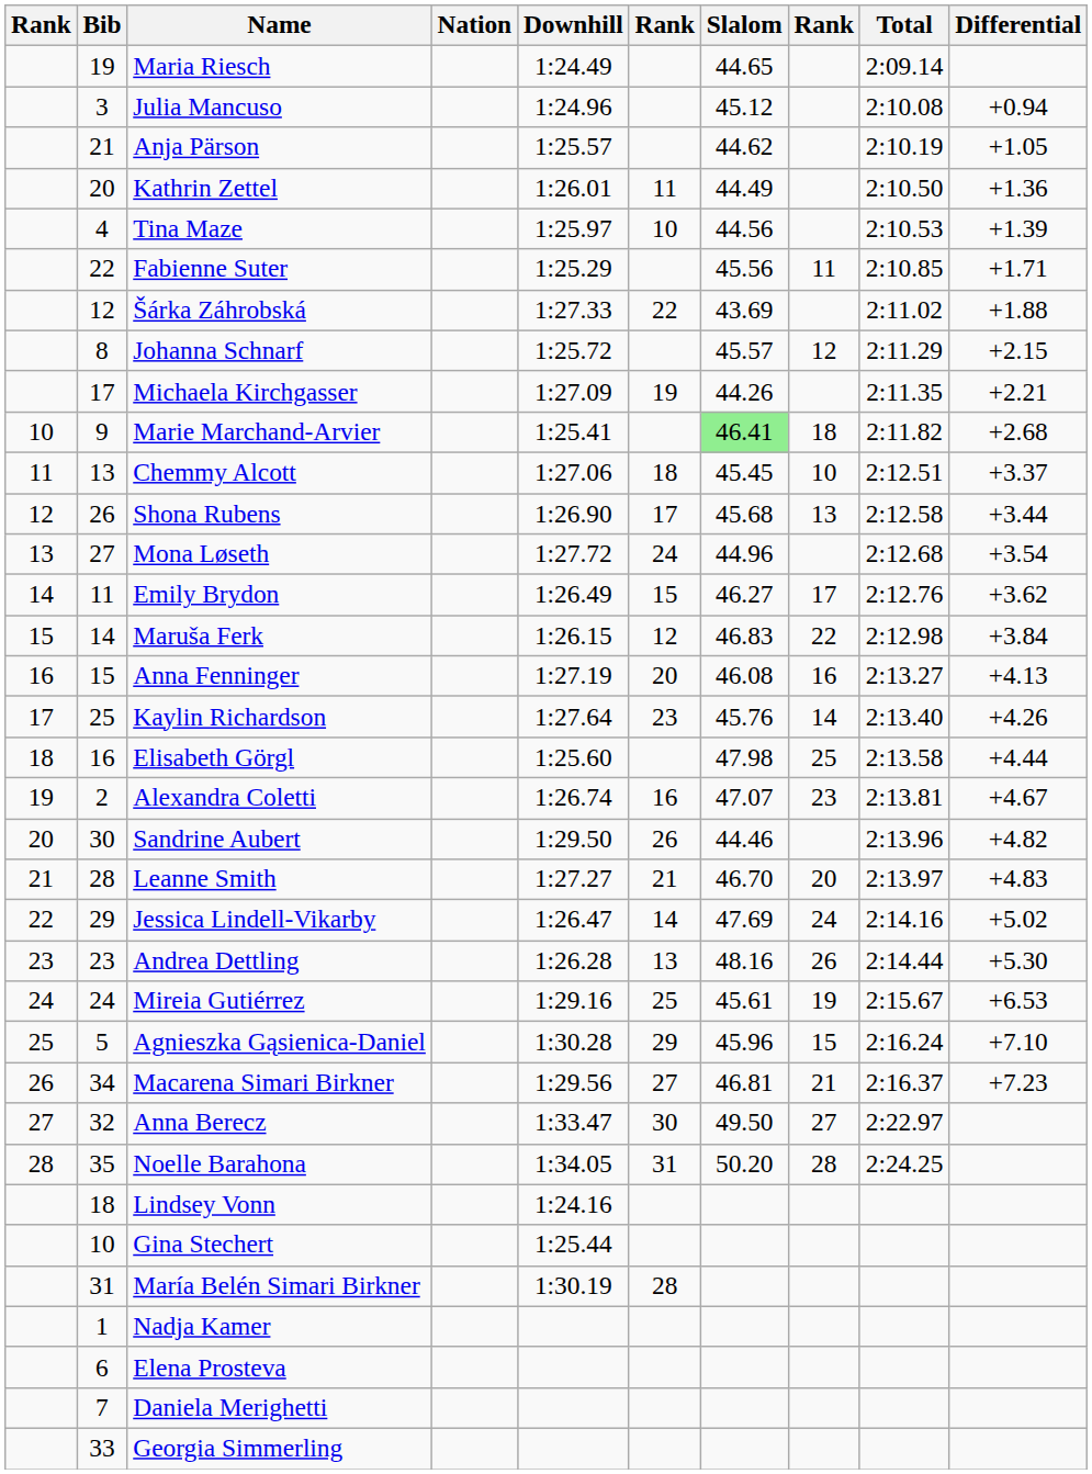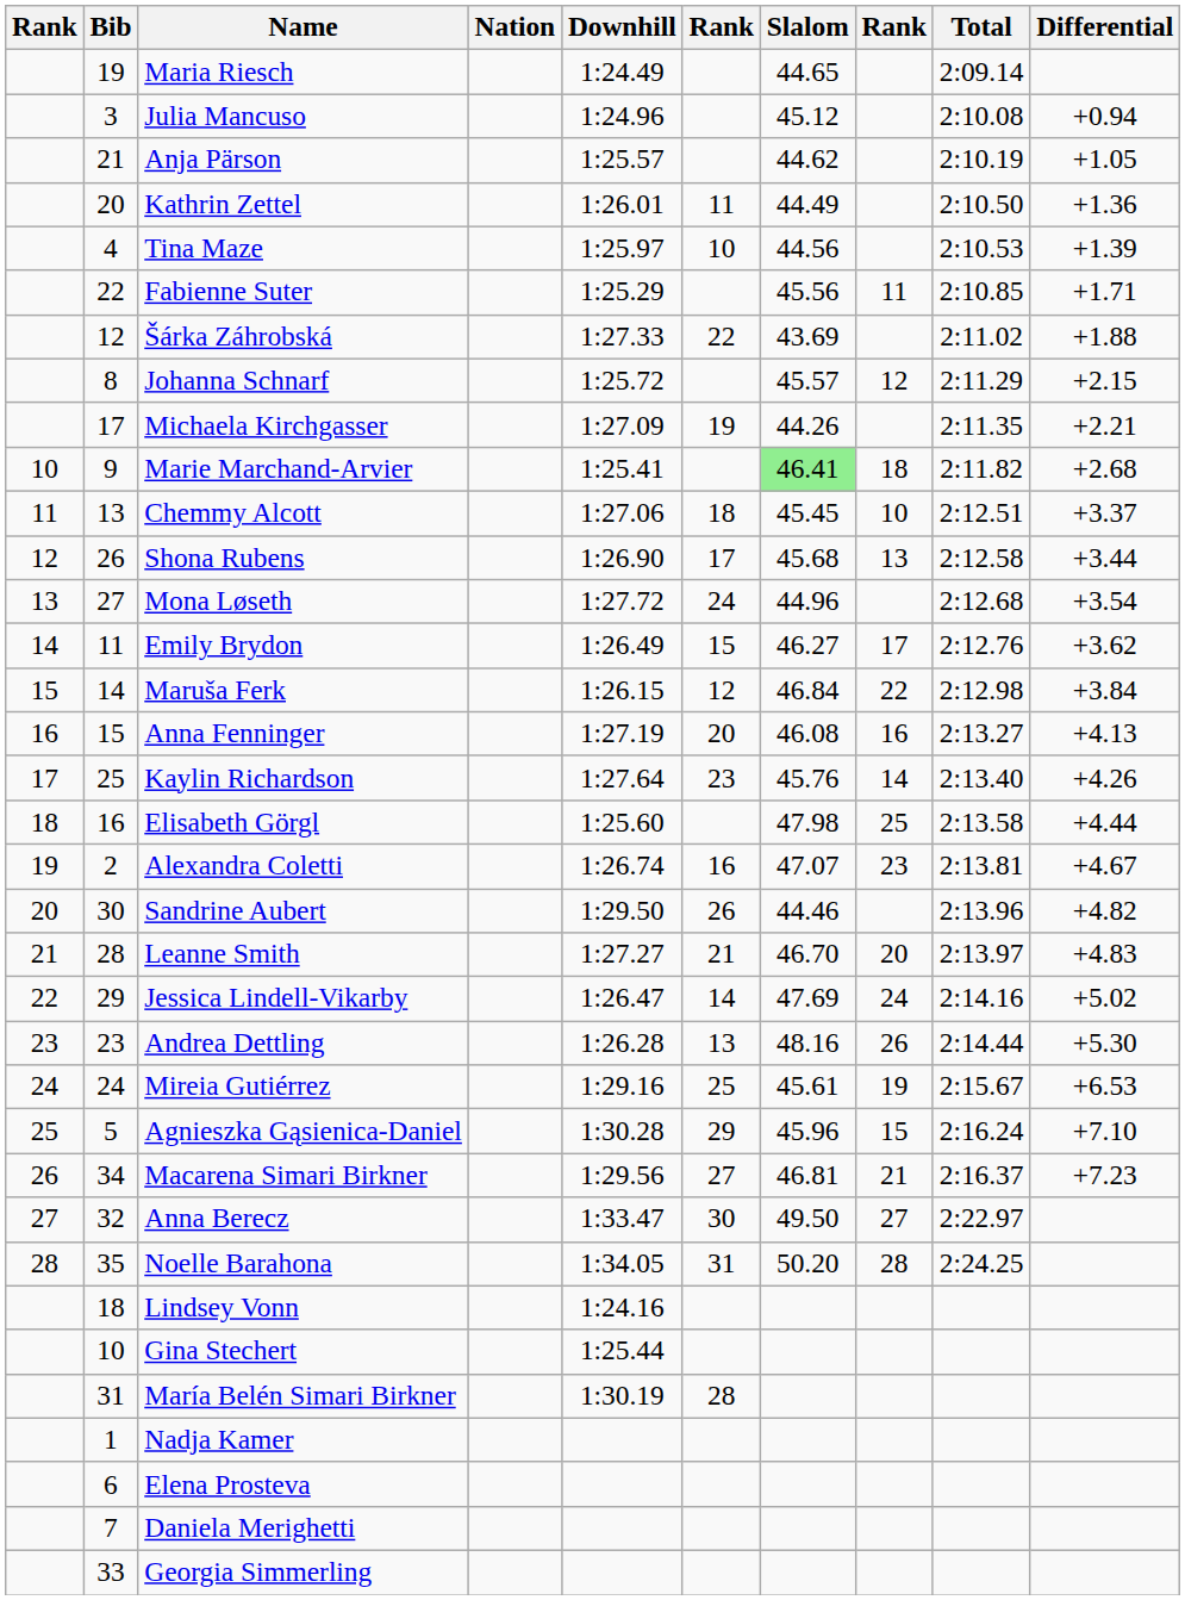 <table class="wikitable sortable" style="text-align:center">
 <tr>
 <th>Rank</th>
 <th>Bib</th>
 <th>Name</th>
 <th>Nation</th>
 <th>Downhill</th>
 <th>Rank</th>
 <th>Slalom</th>
 <th>Rank</th>
 <th>Total</th>
 <th>Differential</th>
 </tr>
 <tr>
 <td></td>
 <td>19</td>
 <td align=left><a href='#'>Maria Riesch</a></td>
 <td align=left></td>
 <td>1:24.49</td>
 <td></td>
 <td>44.65</td>
 <td></td>
 <td>2:09.14</td>
 <td></td>
 </tr>
 <tr>
 <td></td>
 <td>3</td>
 <td align=left><a href='#'>Julia Mancuso</a></td>
 <td align=left></td>
 <td>1:24.96</td>
 <td></td>
 <td>45.12</td>
 <td></td>
 <td>2:10.08</td>
 <td>+0.94</td>
 </tr>
 <tr>
 <td></td>
 <td>21</td>
 <td align=left><a href='#'>Anja Pärson</a></td>
 <td align=left></td>
 <td>1:25.57</td>
 <td></td>
 <td>44.62</td>
 <td></td>
 <td>2:10.19</td>
 <td>+1.05</td>
 </tr>
 <tr>
 <td></td>
 <td>20</td>
 <td align=left><a href='#'>Kathrin Zettel</a></td>
 <td align=left></td>
 <td>1:26.01</td>
 <td>11</td>
 <td>44.49</td>
 <td></td>
 <td>2:10.50</td>
 <td>+1.36</td>
 </tr>
 <tr>
 <td></td>
 <td>4</td>
 <td align=left><a href='#'>Tina Maze</a></td>
 <td align=left></td>
 <td>1:25.97</td>
 <td>10</td>
 <td>44.56</td>
 <td></td>
 <td>2:10.53</td>
 <td>+1.39</td>
 </tr>
 <tr>
 <td></td>
 <td>22</td>
 <td align=left><a href='#'>Fabienne Suter</a></td>
 <td align=left></td>
 <td>1:25.29</td>
 <td></td>
 <td>45.56</td>
 <td>11</td>
 <td>2:10.85</td>
 <td>+1.71</td>
 </tr>
 <tr>
 <td></td>
 <td>12</td>
 <td align=left><a href='#'>Šárka Záhrobská</a></td>
 <td align=left></td>
 <td>1:27.33</td>
 <td>22</td>
 <td>43.69</td>
 <td></td>
 <td>2:11.02</td>
 <td>+1.88</td>
 </tr>
 <tr>
 <td></td>
 <td>8</td>
 <td align=left><a href='#'>Johanna Schnarf</a></td>
 <td align=left></td>
 <td>1:25.72</td>
 <td></td>
 <td>45.57</td>
 <td>12</td>
 <td>2:11.29</td>
 <td>+2.15</td>
 </tr>
 <tr>
 <td></td>
 <td>17</td>
 <td align=left><a href='#'>Michaela Kirchgasser</a></td>
 <td align=left></td>
 <td>1:27.09</td>
 <td>19</td>
 <td>44.26</td>
 <td></td>
 <td>2:11.35</td>
 <td>+2.21</td>
 </tr>
 <tr>
 <td>10</td>
 <td>9</td>
 <td align=left><a href='#'>Marie Marchand-Arvier</a></td>
 <td align=left></td>
 <td>1:25.41</td>
 <td></td>
 <td style="background: lightgreen;">46.41</td>
 <td>18</td>
 <td>2:11.82</td>
 <td>+2.68</td>
 </tr>
 <tr>
 <td>11</td>
 <td>13</td>
 <td align=left><a href='#'>Chemmy Alcott</a></td>
 <td align=left></td>
 <td>1:27.06</td>
 <td>18</td>
 <td>45.45</td>
 <td>10</td>
 <td>2:12.51</td>
 <td>+3.37</td>
 </tr>
 <tr>
 <td>12</td>
 <td>26</td>
 <td align=left><a href='#'>Shona Rubens</a></td>
 <td align=left></td>
 <td>1:26.90</td>
 <td>17</td>
 <td>45.68</td>
 <td>13</td>
 <td>2:12.58</td>
 <td>+3.44</td>
 </tr>
 <tr>
 <td>13</td>
 <td>27</td>
 <td align=left><a href='#'>Mona Løseth</a></td>
 <td align=left></td>
 <td>1:27.72</td>
 <td>24</td>
 <td>44.96</td>
 <td></td>
 <td>2:12.68</td>
 <td>+3.54</td>
 </tr>
 <tr>
 <td>14</td>
 <td>11</td>
 <td align=left><a href='#'>Emily Brydon</a></td>
 <td align=left></td>
 <td>1:26.49</td>
 <td>15</td>
 <td>46.27</td>
 <td>17</td>
 <td>2:12.76</td>
 <td>+3.62</td>
 </tr>
 <tr>
 <td>15</td>
 <td>14</td>
 <td align=left><a href='#'>Maruša Ferk</a></td>
 <td align=left></td>
 <td>1:26.15</td>
 <td>12</td>
-<td>46.83</td>
+<td>46.84</td>
 <td>22</td>
 <td>2:12.98</td>
 <td>+3.84</td>
 </tr>
 <tr>
 <td>16</td>
 <td>15</td>
 <td align=left><a href='#'>Anna Fenninger</a></td>
 <td align=left></td>
 <td>1:27.19</td>
 <td>20</td>
 <td>46.08</td>
 <td>16</td>
 <td>2:13.27</td>
 <td>+4.13</td>
 </tr>
 <tr>
 <td>17</td>
 <td>25</td>
 <td align=left><a href='#'>Kaylin Richardson</a></td>
 <td align=left></td>
 <td>1:27.64</td>
 <td>23</td>
 <td>45.76</td>
 <td>14</td>
 <td>2:13.40</td>
 <td>+4.26</td>
 </tr>
 <tr>
 <td>18</td>
 <td>16</td>
 <td align=left><a href='#'>Elisabeth Görgl</a></td>
 <td align=left></td>
 <td>1:25.60</td>
 <td></td>
 <td>47.98</td>
 <td>25</td>
 <td>2:13.58</td>
 <td>+4.44</td>
 </tr>
 <tr>
 <td>19</td>
 <td>2</td>
 <td align=left><a href='#'>Alexandra Coletti</a></td>
 <td align=left></td>
 <td>1:26.74</td>
 <td>16</td>
 <td>47.07</td>
 <td>23</td>
 <td>2:13.81</td>
 <td>+4.67</td>
 </tr>
 <tr>
 <td>20</td>
 <td>30</td>
 <td align=left><a href='#'>Sandrine Aubert</a></td>
 <td align=left></td>
 <td>1:29.50</td>
 <td>26</td>
 <td>44.46</td>
 <td></td>
 <td>2:13.96</td>
 <td>+4.82</td>
 </tr>
 <tr>
 <td>21</td>
 <td>28</td>
 <td align=left><a href='#'>Leanne Smith</a></td>
 <td align=left></td>
 <td>1:27.27</td>
 <td>21</td>
 <td>46.70</td>
 <td>20</td>
 <td>2:13.97</td>
 <td>+4.83</td>
 </tr>
 <tr>
 <td>22</td>
 <td>29</td>
 <td align=left><a href='#'>Jessica Lindell-Vikarby</a></td>
 <td align=left></td>
 <td>1:26.47</td>
 <td>14</td>
 <td>47.69</td>
 <td>24</td>
 <td>2:14.16</td>
 <td>+5.02</td>
 </tr>
 <tr>
 <td>23</td>
 <td>23</td>
 <td align=left><a href='#'>Andrea Dettling</a></td>
 <td align=left></td>
 <td>1:26.28</td>
 <td>13</td>
 <td>48.16</td>
 <td>26</td>
 <td>2:14.44</td>
 <td>+5.30</td>
 </tr>
 <tr>
 <td>24</td>
 <td>24</td>
 <td align=left><a href='#'>Mireia Gutiérrez</a></td>
 <td align=left></td>
 <td>1:29.16</td>
 <td>25</td>
 <td>45.61</td>
 <td>19</td>
 <td>2:15.67</td>
 <td>+6.53</td>
 </tr>
 <tr>
 <td>25</td>
 <td>5</td>
 <td align=left><a href='#'>Agnieszka Gąsienica-Daniel</a></td>
 <td align=left></td>
 <td>1:30.28</td>
 <td>29</td>
 <td>45.96</td>
 <td>15</td>
 <td>2:16.24</td>
 <td>+7.10</td>
 </tr>
 <tr>
 <td>26</td>
 <td>34</td>
 <td align=left><a href='#'>Macarena Simari Birkner</a></td>
 <td align=left></td>
 <td>1:29.56</td>
 <td>27</td>
 <td>46.81</td>
 <td>21</td>
 <td>2:16.37</td>
 <td>+7.23</td>
 </tr>
 <tr>
 <td>27</td>
 <td>32</td>
 <td align=left><a href='#'>Anna Berecz</a></td>
 <td align=left></td>
 <td>1:33.47</td>
 <td>30</td>
 <td>49.50</td>
 <td>27</td>
 <td>2:22.97</td>
 <td></td>
 </tr>
 <tr>
 <td>28</td>
 <td>35</td>
 <td align=left><a href='#'>Noelle Barahona</a></td>
 <td align=left></td>
 <td>1:34.05</td>
 <td>31</td>
 <td>50.20</td>
 <td>28</td>
 <td>2:24.25</td>
 <td></td>
 </tr>
 <tr>
 <td></td>
 <td>18</td>
 <td align=left><a href='#'>Lindsey Vonn</a></td>
 <td align=left></td>
 <td>1:24.16</td>
 <td></td>
 <td></td>
 <td></td>
 <td></td>
 <td></td>
 </tr>
 <tr>
 <td></td>
 <td>10</td>
 <td align=left><a href='#'>Gina Stechert</a></td>
 <td align=left></td>
 <td>1:25.44</td>
 <td></td>
 <td></td>
 <td></td>
 <td></td>
 <td></td>
 </tr>
 <tr>
 <td></td>
 <td>31</td>
 <td align=left><a href='#'>María Belén Simari Birkner</a></td>
 <td align=left></td>
 <td>1:30.19</td>
 <td>28</td>
 <td></td>
 <td></td>
 <td></td>
 <td></td>
 </tr>
 <tr>
 <td></td>
 <td>1</td>
 <td align=left><a href='#'>Nadja Kamer</a></td>
 <td align=left></td>
 <td></td>
 <td></td>
 <td></td>
 <td></td>
 <td></td>
 <td></td>
 </tr>
 <tr>
 <td></td>
 <td>6</td>
 <td align=left><a href='#'>Elena Prosteva</a></td>
 <td align=left></td>
 <td></td>
 <td></td>
 <td></td>
 <td></td>
 <td></td>
 <td></td>
 </tr>
 <tr>
 <td></td>
 <td>7</td>
 <td align=left><a href='#'>Daniela Merighetti</a></td>
 <td align=left></td>
 <td></td>
 <td></td>
 <td></td>
 <td></td>
 <td></td>
 <td></td>
 </tr>
 <tr>
 <td></td>
 <td>33</td>
 <td align=left><a href='#'>Georgia Simmerling</a></td>
 <td align=left></td>
 <td></td>
 <td></td>
 <td></td>
 <td></td>
 <td></td>
 <td></td>
 </tr>
 </table>
